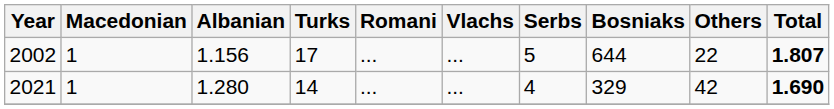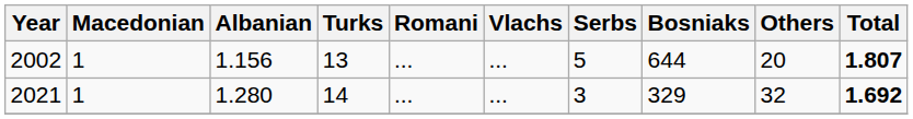 <table class="wikitable">
 <tr>
 <th>Year</th>
 <th>Macedonian</th>
 <th>Albanian</th>
 <th>Turks</th>
 <th>Romani</th>
 <th>Vlachs</th>
 <th>Serbs</th>
 <th>Bosniaks</th>
 <th><abbr>Others</abbr></th>
 <th>Total</th>
 </tr>
 <tr>
 <td>2002</td>
 <td>1</td>
 <td>1.156</td>
-<td>17</td>
+<td>13</td>
 <td>...</td>
 <td>...</td>
 <td>5</td>
 <td>644</td>
-<td>22</td>
+<td>20</td>
 <td><strong>1.807</strong></td>
 </tr>
 <tr>
 <td>2021</td>
 <td>1</td>
 <td>1.280</td>
 <td>14</td>
 <td>...</td>
 <td>...</td>
-<td>4</td>
+<td>3</td>
 <td>329</td>
-<td>42</td>
-<td><strong>1.690</strong></td>
+<td>32</td>
+<td><strong>1.692</strong></td>
 </tr>
 <tr>
 </tr>
 </table>
